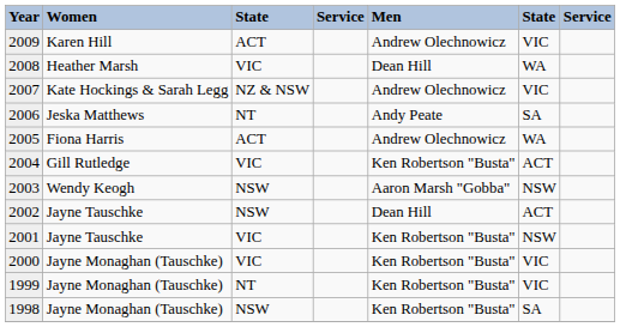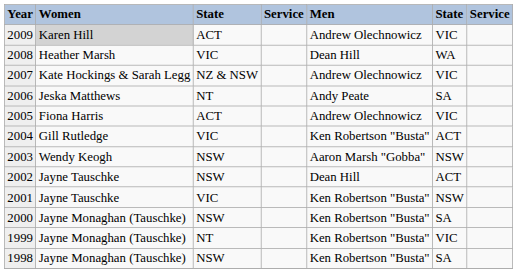 <table class="wikitable">
 <tr align=left>
 <td bgcolor=lightsteelblue><strong>Year</strong></td>
 <td bgcolor=lightsteelblue><strong>Women</strong></td>
 <td bgcolor=lightsteelblue><strong>State</strong></td>
 <td bgcolor=lightsteelblue><strong>Service</strong></td>
 <td bgcolor=lightsteelblue><strong>Men</strong></td>
 <td bgcolor=lightsteelblue><strong>State</strong></td>
 <td bgcolor=lightsteelblue><strong>Service</strong></td>
 </tr>
 <tr>
 <td style="background:#efefef;">2009</td>
-<td>Karen Hill</td>
+<td style="background: lightgrey;">Karen Hill</td>
 <td>ACT</td>
 <td></td>
 <td>Andrew Olechnowicz</td>
 <td>VIC</td>
 <td></td>
 </tr>
 <tr>
 <td style="background:#efefef;">2008</td>
 <td>Heather Marsh</td>
 <td>VIC</td>
 <td></td>
 <td>Dean Hill</td>
 <td>WA</td>
 <td></td>
 </tr>
 <tr>
 <td style="background:#efefef;">2007</td>
 <td>Kate Hockings & Sarah Legg</td>
 <td>NZ & NSW</td>
 <td></td>
 <td>Andrew Olechnowicz</td>
 <td>VIC</td>
 <td></td>
 </tr>
 <tr>
 <td style="background:#efefef;">2006</td>
 <td>Jeska Matthews </td>
 <td>NT</td>
 <td></td>
 <td>Andy Peate</td>
 <td>SA</td>
 <td></td>
 </tr>
 <tr>
 <td style="background:#efefef;">2005</td>
 <td>Fiona Harris</td>
 <td>ACT</td>
 <td></td>
 <td>Andrew Olechnowicz</td>
-<td>WA</td>
+<td>VIC</td>
 <td></td>
 </tr>
 <tr>
 <td style="background:#efefef;">2004</td>
 <td>Gill Rutledge</td>
 <td>VIC</td>
 <td></td>
 <td>Ken Robertson "Busta"</td>
 <td>ACT</td>
 <td></td>
 </tr>
 <tr>
 <td style="background:#efefef;">2003</td>
 <td>Wendy Keogh</td>
 <td>NSW</td>
 <td></td>
 <td>Aaron Marsh "Gobba"</td>
 <td>NSW</td>
 <td></td>
 </tr>
 <tr>
 <td style="background:#efefef;">2002</td>
 <td>Jayne Tauschke</td>
 <td>NSW</td>
 <td></td>
 <td>Dean Hill</td>
 <td>ACT</td>
 <td></td>
 </tr>
 <tr>
 <td style="background:#efefef;">2001</td>
 <td>Jayne Tauschke</td>
 <td>VIC</td>
 <td></td>
 <td>Ken Robertson "Busta"</td>
 <td>NSW</td>
 <td></td>
 </tr>
 <tr>
 <td style="background:#efefef;">2000</td>
 <td>Jayne Monaghan (Tauschke)</td>
-<td>VIC</td>
+<td>NSW</td>
 <td></td>
 <td>Ken Robertson "Busta"</td>
-<td>VIC</td>
+<td>SA</td>
 <td></td>
 </tr>
 <tr>
 <td style="background:#efefef;">1999</td>
 <td>Jayne Monaghan (Tauschke)</td>
 <td>NT</td>
 <td></td>
 <td>Ken Robertson "Busta"</td>
 <td>VIC</td>
 <td></td>
 </tr>
 <tr>
 <td style="background:#efefef;">1998</td>
 <td>Jayne Monaghan (Tauschke)</td>
 <td>NSW</td>
 <td></td>
 <td>Ken Robertson "Busta"</td>
 <td>SA</td>
 <td></td>
 </tr>
 <tr>
 </tr>
 </table>
